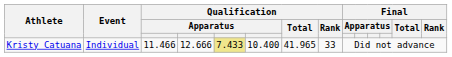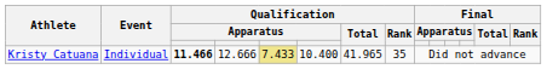 <table class="wikitable" style="font-size:90%">
 <tr>
 <th rowspan=3>Athlete</th>
 <th rowspan=3>Event</th>
 <th colspan=6>Qualification</th>
 <th colspan=6>Final</th>
 </tr>
 <tr style="font-size:95%">
 <th colspan=4>Apparatus</th>
 <th rowspan=2>Total</th>
 <th rowspan=2>Rank</th>
 <th colspan=4>Apparatus</th>
 <th rowspan=2>Total</th>
 <th rowspan=2>Rank</th>
 </tr>
 <tr style="font-size:95%">
 <th></th>
 <th></th>
 <th></th>
 <th></th>
 <th></th>
 <th></th>
 <th></th>
 <th></th>
 </tr>
 <tr align=center>
 <td align=left><a href='#'>Kristy Catuana</a></td>
 <td align=left><a href='#'>Individual</a></td>
-<td>11.466</td>
+<td><strong>11.466</strong></td>
 <td>12.666</td>
 <td style="background: khaki;">7.433</td>
 <td>10.400</td>
 <td>41.965</td>
-<td>33</td>
+<td>35</td>
 <td colspan=6>Did not advance</td>
 </tr>
 </table>
